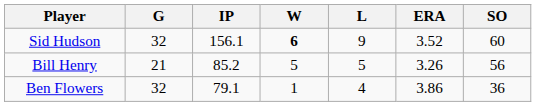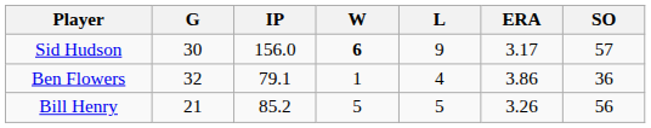 <table class="wikitable sortable">
 <tr>
 <th bgcolor="#DDDDFF" width="16%">Player</th>
 <th bgcolor="#DDDDFF" width="9%">G</th>
 <th bgcolor="#DDDDFF" width="9%">IP</th>
 <th bgcolor="#DDDDFF" width="9%">W</th>
 <th bgcolor="#DDDDFF" width="9%">L</th>
 <th bgcolor="#DDDDFF" width="9%">ERA</th>
 <th bgcolor="#DDDDFF" width="9%">SO</th>
 </tr>
 <tr align="center">
 <td><a href='#'>Sid Hudson</a></td>
-<td>32</td>
-<td>156.1</td>
+<td>30</td>
+<td>156.0</td>
 <td><strong>6</strong></td>
 <td>9</td>
-<td>3.52</td>
-<td>60</td>
+<td>3.17</td>
+<td>57</td>
+</tr>
+<tr align="center">
+<td><a href='#'>Ben Flowers</a></td>
+<td>32</td>
+<td>79.1</td>
+<td>1</td>
+<td>4</td>
+<td>3.86</td>
+<td>36</td>
 </tr>
 <tr align="center">
 <td><a href='#'>Bill Henry</a></td>
 <td>21</td>
 <td>85.2</td>
 <td>5</td>
 <td>5</td>
 <td>3.26</td>
 <td>56</td>
 </tr>
-<tr align="center">
-<td><a href='#'>Ben Flowers</a></td>
-<td>32</td>
-<td>79.1</td>
-<td>1</td>
-<td>4</td>
-<td>3.86</td>
-<td>36</td>
-</tr>
 </table>
